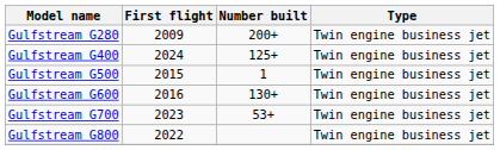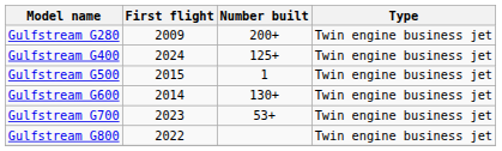 <table class="wikitable sortable">
 <tr>
 <th>Model name</th>
 <th>First flight</th>
 <th>Number built</th>
 <th>Type</th>
 </tr>
 <tr>
 <td align=left><a href='#'>Gulfstream G280</a></td>
 <td align=center>2009</td>
 <td align=center>200+</td>
 <td align=left>Twin engine business jet</td>
 </tr>
 <tr>
 <td align=left><a href='#'>Gulfstream G400</a></td>
 <td align=center>2024</td>
 <td align=center>125+</td>
 <td align=left>Twin engine business jet</td>
 </tr>
 <tr>
 <td align=left><a href='#'>Gulfstream G500</a></td>
 <td align=center>2015</td>
 <td align=center>1</td>
 <td align=left>Twin engine business jet</td>
 </tr>
 <tr>
 <td align=left><a href='#'>Gulfstream G600</a></td>
-<td align=center>2016</td>
+<td align=center>2014</td>
 <td align=center>130+</td>
 <td align=left>Twin engine business jet</td>
 </tr>
 <tr>
 <td align=left><a href='#'>Gulfstream G700</a></td>
 <td align=center>2023</td>
 <td align=center>53+</td>
 <td align=left>Twin engine business jet</td>
 </tr>
 <tr>
 <td align=left><a href='#'>Gulfstream G800</a></td>
 <td align=center>2022</td>
 <td align=center></td>
 <td align=left>Twin engine business jet</td>
 </tr>
 <tr>
 </tr>
 </table>
